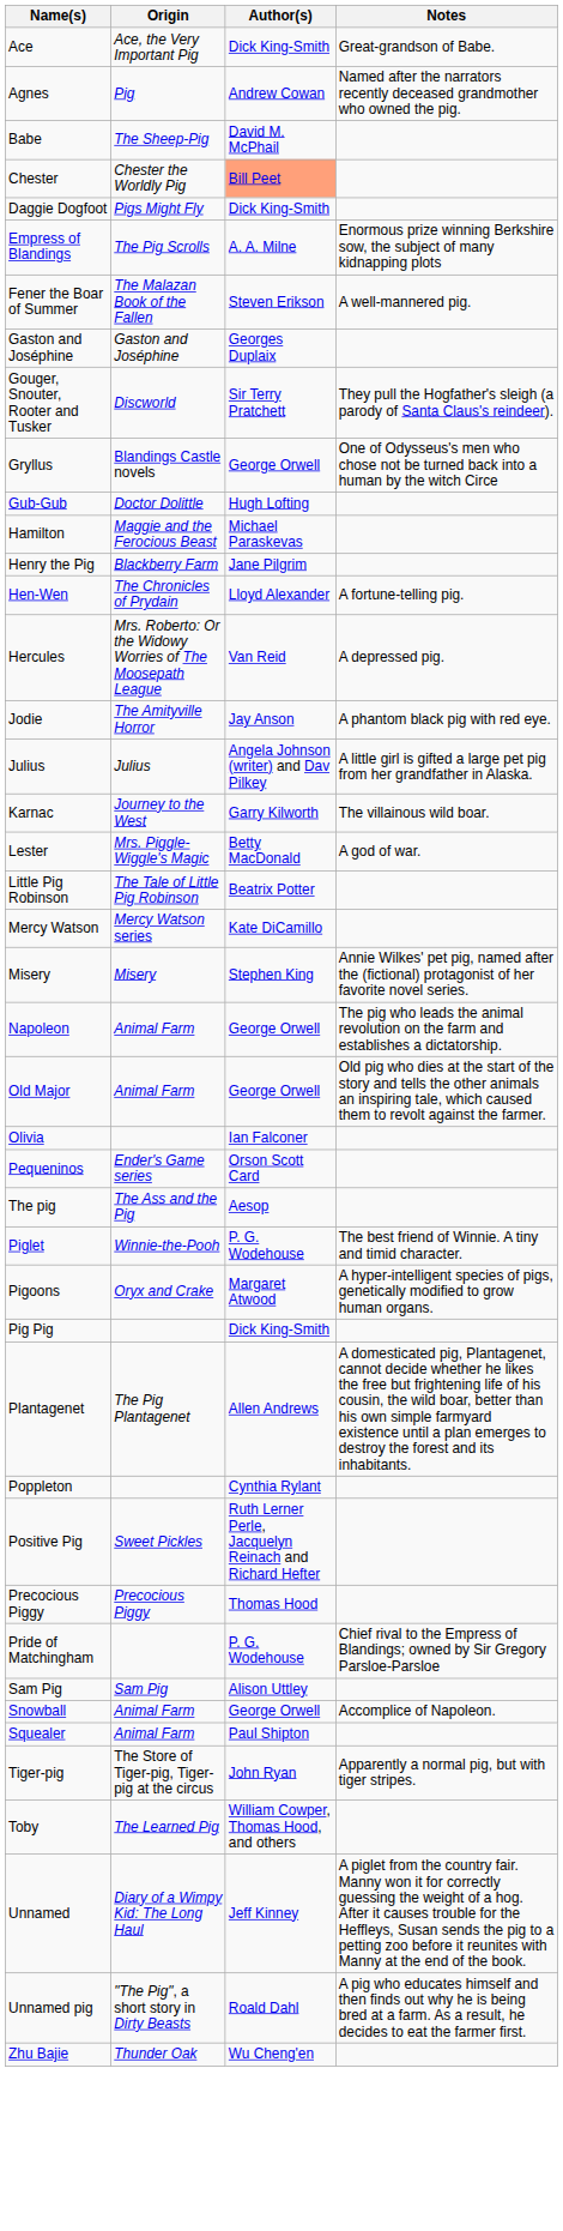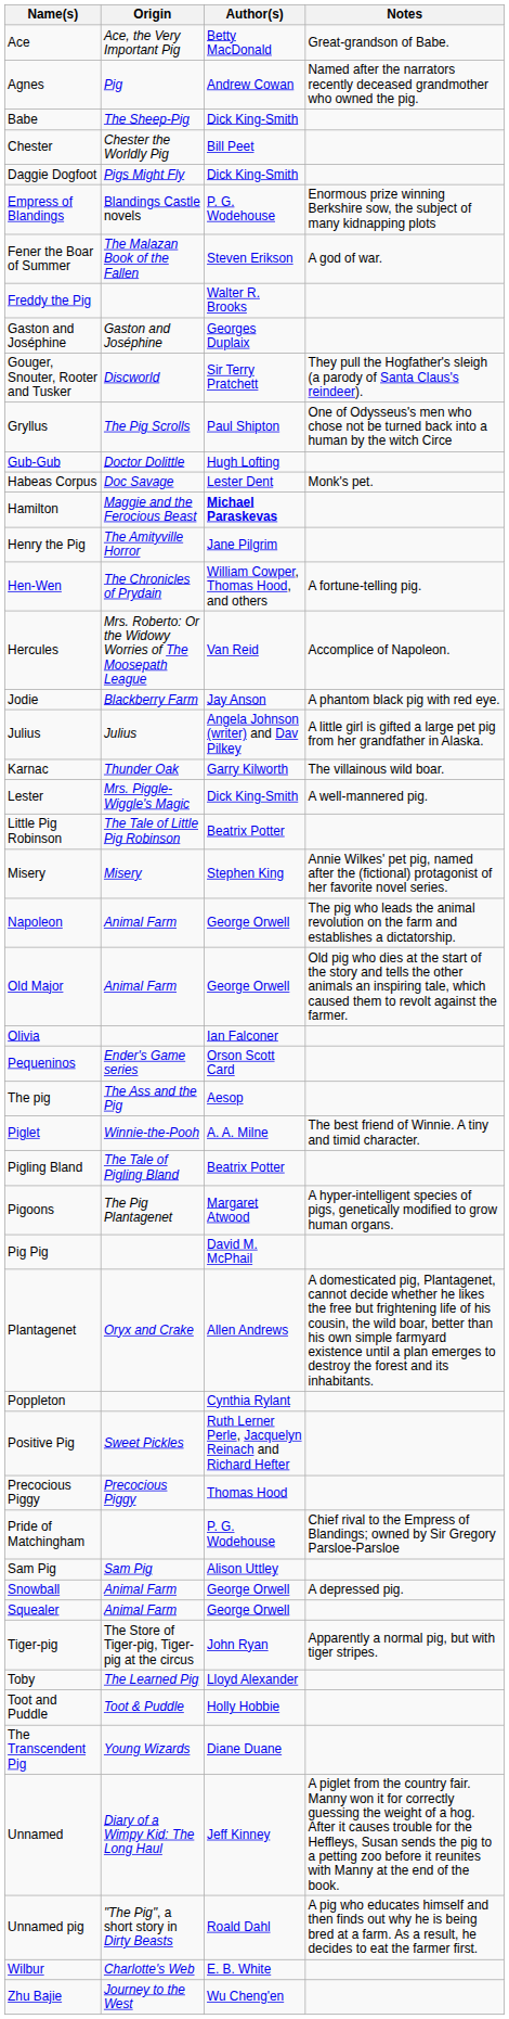 <table class="wikitable sortable" style="margin-right: 0;">
 <tr>
 <th>Name(s)</th>
 <th>Origin</th>
 <th>Author(s)</th>
 <th class=unsortable>Notes</th>
 </tr>
 <tr>
 <td>Ace</td>
 <td><em>Ace, the Very Important Pig</em></td>
-<td><a href='#'>Dick King-Smith</a></td>
+<td><a href='#'>Betty MacDonald</a></td>
 <td>Great-grandson of Babe.</td>
 </tr>
 <tr>
 <td>Agnes</td>
 <td><em><a href='#'>Pig</a></em></td>
 <td><a href='#'>Andrew Cowan</a></td>
 <td>Named after the narrators recently deceased grandmother who owned the pig.</td>
 </tr>
 <tr>
 <td>Babe</td>
 <td><em><a href='#'>The Sheep-Pig</a></em></td>
-<td><a href='#'>David M. McPhail</a></td>
+<td><a href='#'>Dick King-Smith</a></td>
 <td></td>
 </tr>
 <tr>
 <td>Chester</td>
 <td><em>Chester the Worldly Pig</em></td>
-<td style="background: lightsalmon;"><a href='#'>Bill Peet</a></td>
+<td><a href='#'>Bill Peet</a></td>
 <td></td>
 </tr>
 <tr>
 <td>Daggie Dogfoot</td>
 <td><em><a href='#'>Pigs Might Fly</a></em></td>
 <td><a href='#'>Dick King-Smith</a></td>
 <td></td>
 </tr>
 <tr>
 <td><a href='#'>Empress of Blandings</a></td>
-<td><em><a href='#'>The Pig Scrolls</a></em></td>
-<td><a href='#'>A. A. Milne</a></td>
+<td><a href='#'>Blandings Castle</a> novels</td>
+<td><a href='#'>P. G. Wodehouse</a></td>
 <td>Enormous prize winning Berkshire sow, the subject of many kidnapping plots</td>
 </tr>
 <tr>
 <td>Fener the Boar of Summer</td>
 <td><em><a href='#'>The Malazan Book of the Fallen</a></em></td>
 <td><a href='#'>Steven Erikson</a></td>
-<td>A well-mannered pig.</td>
+<td>A god of war.</td>
+</tr>
+<tr>
+<td><a href='#'>Freddy the Pig</a></td>
+<td></td>
+<td><a href='#'>Walter R. Brooks</a></td>
+<td></td>
 </tr>
 <tr>
 <td>Gaston and Joséphine</td>
 <td><em>Gaston and Joséphine</em></td>
 <td><a href='#'>Georges Duplaix</a></td>
 <td></td>
 </tr>
 <tr>
 <td>Gouger, Snouter, Rooter and Tusker</td>
 <td><em><a href='#'>Discworld</a></em></td>
 <td><a href='#'>Sir Terry Pratchett</a></td>
 <td>They pull the Hogfather's sleigh (a parody of <a href='#'>Santa Claus's reindeer</a>).</td>
 </tr>
 <tr>
 <td>Gryllus</td>
-<td><a href='#'>Blandings Castle</a> novels</td>
-<td><a href='#'>George Orwell</a></td>
+<td><em><a href='#'>The Pig Scrolls</a></em></td>
+<td><a href='#'>Paul Shipton</a></td>
 <td>One of Odysseus's men who chose not be turned back into a human by the witch Circe</td>
 </tr>
 <tr>
 <td><a href='#'>Gub-Gub</a></td>
 <td><em><a href='#'>Doctor Dolittle</a></em></td>
 <td><a href='#'>Hugh Lofting</a></td>
 <td></td>
 </tr>
 <tr>
+<td>Habeas Corpus</td>
+<td><em><a href='#'>Doc Savage</a></em></td>
+<td><a href='#'>Lester Dent</a></td>
+<td>Monk's pet.</td>
+</tr>
+<tr>
 <td>Hamilton</td>
 <td><em><a href='#'>Maggie and the Ferocious Beast</a></em></td>
-<td><a href='#'>Michael Paraskevas</a></td>
+<td><strong><a href='#'>Michael Paraskevas</a></strong></td>
 <td></td>
 </tr>
 <tr>
 <td>Henry the Pig</td>
-<td><em><a href='#'>Blackberry Farm</a></em></td>
+<td><em><a href='#'>The Amityville Horror</a></em></td>
 <td><a href='#'>Jane Pilgrim</a></td>
 <td></td>
 </tr>
 <tr>
 <td><a href='#'>Hen-Wen</a></td>
 <td><em><a href='#'>The Chronicles of Prydain</a></em></td>
-<td><a href='#'>Lloyd Alexander</a></td>
+<td><a href='#'>William Cowper</a>, <a href='#'>Thomas Hood</a>, and others</td>
 <td>A fortune-telling pig.</td>
 </tr>
 <tr>
 <td>Hercules</td>
 <td><em>Mrs. Roberto: Or the Widowy Worries of <a href='#'>The Moosepath League</a></em></td>
 <td><a href='#'>Van Reid</a></td>
-<td>A depressed pig.</td>
+<td>Accomplice of Napoleon.</td>
 </tr>
 <tr>
 <td>Jodie</td>
-<td><em><a href='#'>The Amityville Horror</a></em></td>
+<td><em><a href='#'>Blackberry Farm</a></em></td>
 <td><a href='#'>Jay Anson</a></td>
 <td>A phantom black pig with red eye.</td>
 </tr>
 <tr>
 <td>Julius</td>
 <td><em>Julius</em></td>
 <td><a href='#'>Angela Johnson (writer)</a> and <a href='#'>Dav Pilkey</a></td>
 <td>A little girl is gifted a large pet pig from her grandfather in Alaska.</td>
 </tr>
 <tr>
 <td>Karnac</td>
-<td><em><a href='#'>Journey to the West</a></em></td>
+<td><em><a href='#'>Thunder Oak</a></em></td>
 <td><a href='#'>Garry Kilworth</a></td>
 <td>The villainous wild boar.</td>
 </tr>
 <tr>
 <td>Lester</td>
 <td><em><a href='#'>Mrs. Piggle-Wiggle's Magic</a></em></td>
-<td><a href='#'>Betty MacDonald</a></td>
-<td>A god of war.</td>
+<td><a href='#'>Dick King-Smith</a></td>
+<td>A well-mannered pig.</td>
 </tr>
 <tr>
 <td>Little Pig Robinson</td>
 <td><em><a href='#'>The Tale of Little Pig Robinson</a></em></td>
 <td><a href='#'>Beatrix Potter</a></td>
-<td></td>
-</tr>
-<tr>
-<td>Mercy Watson</td>
-<td><a href='#'><em>Mercy Watson</em> series</a></td>
-<td><a href='#'>Kate DiCamillo</a></td>
 <td></td>
 </tr>
 <tr>
 <td>Misery</td>
 <td><em><a href='#'>Misery</a></em></td>
 <td><a href='#'>Stephen King</a></td>
 <td>Annie Wilkes' pet pig, named after the (fictional) protagonist of her favorite novel series.</td>
 </tr>
 <tr>
 <td><a href='#'>Napoleon</a></td>
 <td><em><a href='#'>Animal Farm</a></em></td>
 <td><a href='#'>George Orwell</a></td>
 <td>The pig who leads the animal revolution on the farm and establishes a dictatorship.</td>
 </tr>
 <tr>
 <td><a href='#'>Old Major</a></td>
 <td><em><a href='#'>Animal Farm</a></em></td>
 <td><a href='#'>George Orwell</a></td>
 <td>Old pig who dies at the start of the story and tells the other animals an inspiring tale, which caused them to revolt against the farmer.</td>
 </tr>
 <tr>
 <td><a href='#'>Olivia</a></td>
 <td></td>
 <td><a href='#'>Ian Falconer</a></td>
 <td></td>
 </tr>
 <tr>
 <td><a href='#'>Pequeninos</a></td>
 <td><em><a href='#'>Ender's Game series</a></em></td>
 <td><a href='#'>Orson Scott Card</a></td>
 <td></td>
 </tr>
 <tr>
 <td>The pig</td>
 <td><em><a href='#'>The Ass and the Pig</a></em></td>
 <td><a href='#'>Aesop</a></td>
 <td></td>
 </tr>
 <tr>
 <td><a href='#'>Piglet</a></td>
 <td><em><a href='#'>Winnie-the-Pooh</a></em></td>
-<td><a href='#'>P. G. Wodehouse</a></td>
+<td><a href='#'>A. A. Milne</a></td>
 <td>The best friend of Winnie. A tiny and timid character.</td>
 </tr>
 <tr>
+<td>Pigling Bland</td>
+<td><em><a href='#'>The Tale of Pigling Bland</a></em></td>
+<td><a href='#'>Beatrix Potter</a></td>
+<td></td>
+</tr>
+<tr>
 <td>Pigoons</td>
-<td><em><a href='#'>Oryx and Crake</a></em></td>
+<td><em>The Pig Plantagenet</em></td>
 <td><a href='#'>Margaret Atwood</a></td>
 <td>A hyper-intelligent species of pigs, genetically modified to grow human organs.</td>
 </tr>
 <tr>
 <td>Pig Pig</td>
 <td></td>
-<td><a href='#'>Dick King-Smith</a></td>
+<td><a href='#'>David M. McPhail</a></td>
 <td></td>
 </tr>
 <tr>
 <td>Plantagenet</td>
-<td><em>The Pig Plantagenet</em></td>
+<td><em><a href='#'>Oryx and Crake</a></em></td>
 <td><a href='#'>Allen Andrews</a></td>
 <td>A domesticated pig, Plantagenet, cannot decide whether he likes the free but frightening life of his cousin, the wild boar, better than his own simple farmyard existence until a plan emerges to destroy the forest and its inhabitants.</td>
 </tr>
 <tr>
 <td>Poppleton</td>
 <td></td>
 <td><a href='#'>Cynthia Rylant</a></td>
 <td></td>
 </tr>
 <tr>
 <td>Positive Pig</td>
 <td><em><a href='#'>Sweet Pickles</a></em></td>
 <td><a href='#'>Ruth Lerner Perle</a>, <a href='#'>Jacquelyn Reinach</a> and <a href='#'>Richard Hefter</a></td>
 <td></td>
 </tr>
 <tr>
 <td>Precocious Piggy</td>
 <td><em><a href='#'>Precocious Piggy</a></em></td>
 <td><a href='#'>Thomas Hood</a></td>
 <td></td>
 </tr>
 <tr>
 <td>Pride of Matchingham</td>
 <td></td>
 <td><a href='#'>P. G. Wodehouse</a></td>
 <td>Chief rival to the Empress of Blandings; owned by Sir Gregory Parsloe-Parsloe</td>
 </tr>
 <tr>
 <td>Sam Pig</td>
 <td><em><a href='#'>Sam Pig</a></em></td>
 <td><a href='#'>Alison Uttley</a></td>
 <td></td>
 </tr>
 <tr>
 <td><a href='#'>Snowball</a></td>
 <td><em><a href='#'>Animal Farm</a></em></td>
 <td><a href='#'>George Orwell</a></td>
-<td>Accomplice of Napoleon.</td>
+<td>A depressed pig.</td>
 </tr>
 <tr>
 <td><a href='#'>Squealer</a></td>
 <td><em><a href='#'>Animal Farm</a></em></td>
-<td><a href='#'>Paul Shipton</a></td>
+<td><a href='#'>George Orwell</a></td>
 <td></td>
 </tr>
 <tr>
 <td>Tiger-pig</td>
 <td>The Store of Tiger-pig, Tiger-pig at the circus</td>
 <td><a href='#'>John Ryan</a></td>
 <td>Apparently a normal pig, but with tiger stripes.</td>
 </tr>
 <tr>
 <td>Toby</td>
 <td><em><a href='#'>The Learned Pig</a></em></td>
-<td><a href='#'>William Cowper</a>, <a href='#'>Thomas Hood</a>, and others</td>
+<td><a href='#'>Lloyd Alexander</a></td>
+<td></td>
+</tr>
+<tr>
+<td>Toot and Puddle</td>
+<td><em><a href='#'>Toot & Puddle</a></em></td>
+<td><a href='#'>Holly Hobbie</a></td>
+<td></td>
+</tr>
+<tr>
+<td>The <a href='#'>Transcendent Pig</a></td>
+<td><em><a href='#'>Young Wizards</a></em></td>
+<td><a href='#'>Diane Duane</a></td>
 <td></td>
 </tr>
 <tr>
 <td>Unnamed</td>
 <td><em><a href='#'>Diary of a Wimpy Kid: The Long Haul</a></em></td>
 <td><a href='#'>Jeff Kinney</a></td>
 <td>A piglet from the country fair. Manny won it for correctly guessing the weight of a hog. After it causes trouble for the Heffleys, Susan sends the pig to a petting zoo before it reunites with Manny at the end of the book.</td>
 </tr>
 <tr>
 <td>Unnamed pig</td>
 <td><em>"The Pig"</em>, a short story in <em><a href='#'>Dirty Beasts</a></em></td>
 <td><a href='#'>Roald Dahl</a></td>
 <td>A pig who educates himself and then finds out why he is being bred at a farm. As a result, he decides to eat the farmer first.</td>
 </tr>
 <tr>
+<td><a href='#'>Wilbur</a></td>
+<td><em><a href='#'>Charlotte's Web</a></em></td>
+<td><a href='#'>E. B. White</a></td>
+<td></td>
+</tr>
+<tr>
 <td><a href='#'>Zhu Bajie</a></td>
-<td><em><a href='#'>Thunder Oak</a></em></td>
+<td><em><a href='#'>Journey to the West</a></em></td>
 <td><a href='#'>Wu Cheng'en</a></td>
 <td></td>
 </tr>
 </table>
